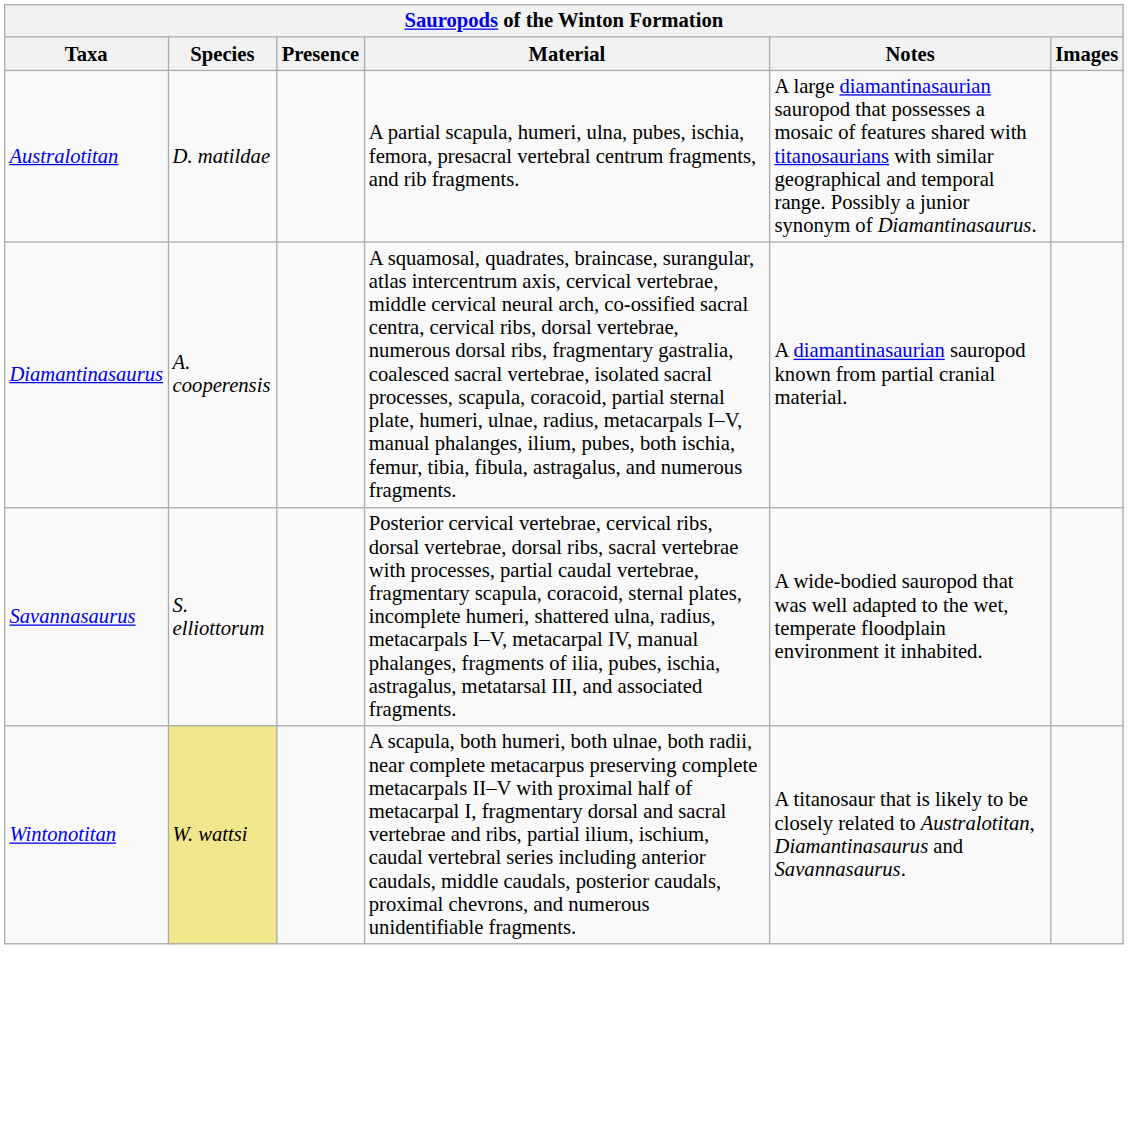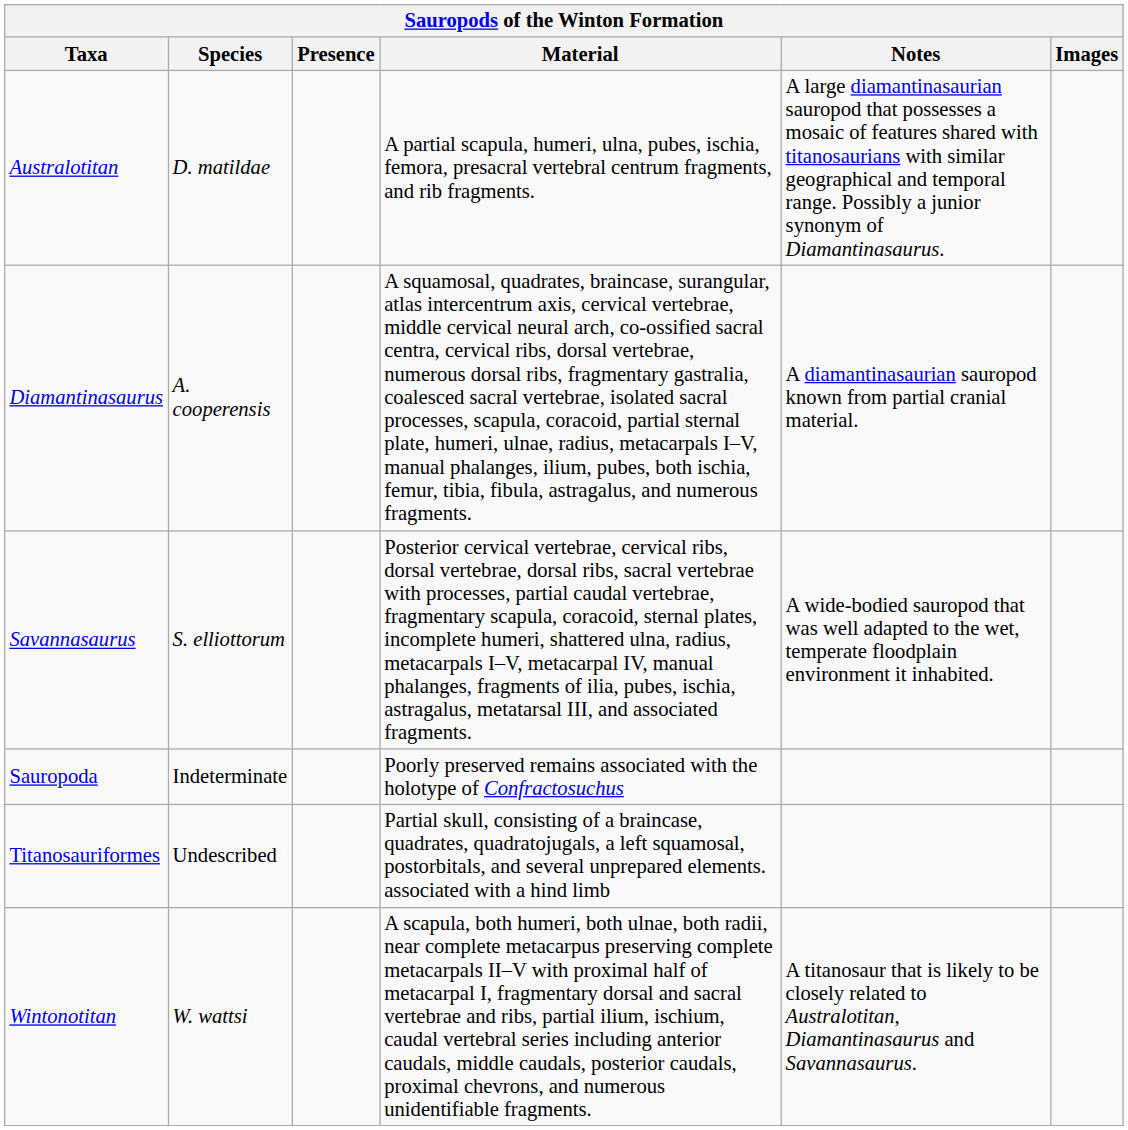 <table class="wikitable" align="center">
 <tr>
 <th colspan="6" align="center"><strong><a href='#'>Sauropods</a> of the Winton Formation</strong></th>
 </tr>
 <tr>
 <th>Taxa</th>
 <th>Species</th>
 <th>Presence</th>
 <th>Material</th>
 <th>Notes</th>
 <th>Images</th>
 </tr>
 <tr>
 <td><em><a href='#'>Australotitan</a></em></td>
 <td><em>D. matildae</em></td>
 <td></td>
 <td>A partial scapula, humeri, ulna, pubes, ischia, femora, presacral vertebral centrum fragments, and rib fragments.</td>
 <td>A large <a href='#'>diamantinasaurian</a> sauropod that possesses a mosaic of features shared with <a href='#'>titanosaurians</a> with similar geographical and temporal range. Possibly a junior synonym of <em>Diamantinasaurus</em>.</td>
 <td></td>
 </tr>
 <tr>
 <td><em><a href='#'>Diamantinasaurus</a></em> </td>
 <td><em>A. cooperensis</em></td>
 <td></td>
 <td>A squamosal, quadrates, braincase, surangular, atlas intercentrum axis, cervical vertebrae, middle cervical neural arch, co-ossified sacral centra, cervical ribs, dorsal vertebrae, numerous dorsal ribs, fragmentary gastralia, coalesced sacral vertebrae, isolated sacral processes, scapula, coracoid, partial sternal plate, humeri, ulnae, radius, metacarpals I–V, manual phalanges, ilium, pubes, both ischia, femur, tibia, fibula, astragalus, and numerous fragments.</td>
 <td>A <a href='#'>diamantinasaurian</a> sauropod known from partial cranial material.</td>
 <td></td>
 </tr>
 <tr>
 <td><em><a href='#'>Savannasaurus</a></em></td>
 <td><em>S. elliottorum</em></td>
 <td></td>
 <td>Posterior cervical vertebrae, cervical ribs, dorsal vertebrae, dorsal ribs, sacral vertebrae with processes, partial caudal vertebrae, fragmentary scapula, coracoid, sternal plates, incomplete humeri, shattered ulna, radius, metacarpals I–V, metacarpal IV, manual phalanges, fragments of ilia, pubes, ischia, astragalus, metatarsal III, and associated fragments.</td>
 <td>A wide-bodied sauropod that was well adapted to the wet, temperate floodplain environment it inhabited.</td>
 <td></td>
 </tr>
 <tr>
+<td><a href='#'>Sauropoda</a></td>
+<td>Indeterminate</td>
+<td></td>
+<td>Poorly preserved remains associated with the holotype of <em><a href='#'>Confractosuchus</a></em></td>
+<td></td>
+<td></td>
+</tr>
+<tr>
+<td><a href='#'>Titanosauriformes</a></td>
+<td>Undescribed</td>
+<td></td>
+<td>Partial skull, consisting of a braincase, quadrates, quadratojugals, a left squamosal, postorbitals, and several unprepared elements. associated with a hind limb</td>
+<td></td>
+<td></td>
+</tr>
+<tr>
 <td><em><a href='#'>Wintonotitan</a></em></td>
-<td style="background: khaki;"><em>W. wattsi</em></td>
+<td><em>W. wattsi</em></td>
 <td></td>
 <td>A scapula, both humeri, both ulnae, both radii, near complete metacarpus preserving complete metacarpals II–V with proximal half of metacarpal I, fragmentary dorsal and sacral vertebrae and ribs, partial ilium, ischium, caudal vertebral series including anterior caudals, middle caudals, posterior caudals, proximal chevrons, and numerous unidentifiable fragments.</td>
 <td>A titanosaur that is likely to be closely related to <em>Australotitan</em>, <em>Diamantinasaurus</em> and <em>Savannasaurus</em>.</td>
 <td></td>
 </tr>
 </table>
